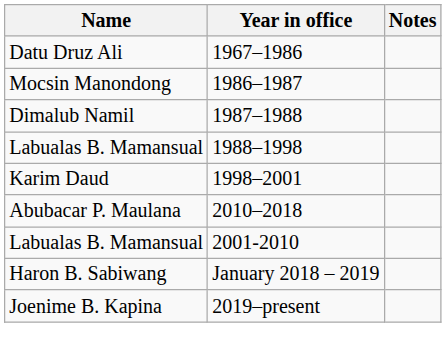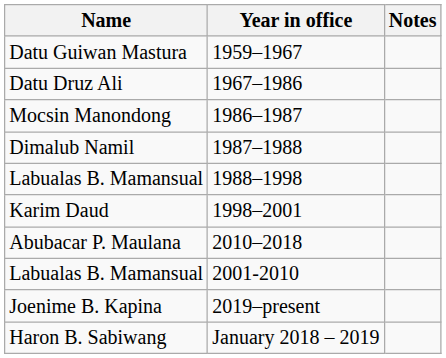 <table class="wikitable">
 <tr>
 <th>Name</th>
 <th>Year in office</th>
 <th>Notes</th>
+</tr>
+<tr>
+<td>Datu Guiwan Mastura</td>
+<td>1959–1967</td>
+<td></td>
 </tr>
 <tr>
 <td>Datu Druz Ali</td>
 <td>1967–1986</td>
 <td></td>
 </tr>
 <tr>
 <td>Mocsin Manondong</td>
 <td>1986–1987</td>
 <td></td>
 </tr>
 <tr>
 <td>Dimalub Namil</td>
 <td>1987–1988</td>
 <td></td>
 </tr>
 <tr>
 <td>Labualas B. Mamansual</td>
 <td>1988–1998</td>
 <td></td>
 </tr>
 <tr>
 <td>Karim Daud</td>
 <td>1998–2001</td>
 <td></td>
 </tr>
 <tr>
 <td>Abubacar P. Maulana</td>
 <td>2010–2018</td>
 <td></td>
 </tr>
 <tr>
 <td>Labualas B. Mamansual</td>
 <td>2001-2010</td>
 <td></td>
 </tr>
 <tr>
+<td>Joenime B. Kapina</td>
+<td>2019–present</td>
+<td></td>
+</tr>
+<tr>
 <td>Haron B. Sabiwang</td>
 <td>January 2018 – 2019</td>
 <td></td>
 </tr>
-<tr>
-<td>Joenime B. Kapina</td>
-<td>2019–present</td>
-<td></td>
-</tr>
 </table>
